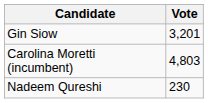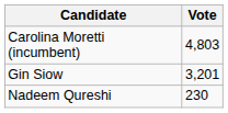 <table class="wikitable">
 <tr>
 <th bgcolor="#DDDDFF" width="200px">Candidate</th>
 <th bgcolor="#DDDDFF">Vote</th>
 </tr>
 <tr>
+<td>Carolina Moretti (incumbent)</td>
+<td>4,803</td>
+</tr>
+<tr>
 <td>Gin Siow</td>
 <td>3,201</td>
-</tr>
-<tr>
-<td>Carolina Moretti (incumbent)</td>
-<td>4,803</td>
 </tr>
 <tr>
 <td>Nadeem Qureshi</td>
 <td>230</td>
 </tr>
 </table>
